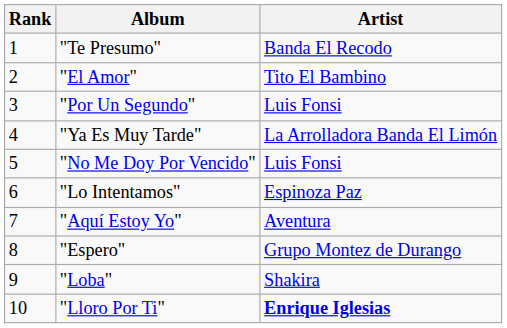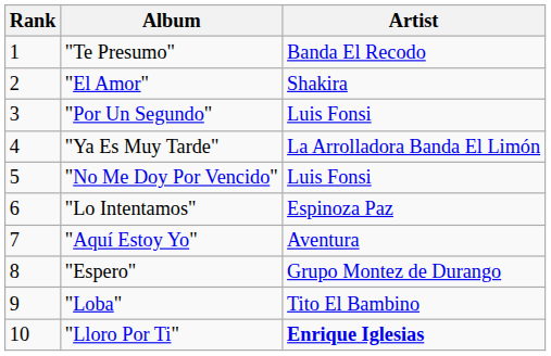 <table class="wikitable sortable">
 <tr>
 <th>Rank</th>
 <th>Album</th>
 <th>Artist</th>
 </tr>
 <tr>
 <td>1</td>
 <td>"Te Presumo"</td>
 <td><a href='#'>Banda El Recodo</a></td>
 </tr>
 <tr>
 <td>2</td>
 <td>"<a href='#'>El Amor</a>"</td>
-<td><a href='#'>Tito El Bambino</a></td>
+<td><a href='#'>Shakira</a></td>
 </tr>
 <tr>
 <td>3</td>
 <td>"<a href='#'>Por Un Segundo</a>"</td>
 <td><a href='#'>Luis Fonsi</a></td>
 </tr>
 <tr>
 <td>4</td>
 <td>"Ya Es Muy Tarde"</td>
 <td><a href='#'>La Arrolladora Banda El Limón</a></td>
 </tr>
 <tr>
 <td>5</td>
 <td>"<a href='#'>No Me Doy Por Vencido</a>"</td>
 <td><a href='#'>Luis Fonsi</a></td>
 </tr>
 <tr>
 <td>6</td>
 <td>"Lo Intentamos"</td>
 <td><a href='#'>Espinoza Paz</a></td>
 </tr>
 <tr>
 <td>7</td>
 <td>"<a href='#'>Aquí Estoy Yo</a>"</td>
 <td><a href='#'>Aventura</a></td>
 </tr>
 <tr>
 <td>8</td>
 <td>"Espero"</td>
 <td><a href='#'>Grupo Montez de Durango</a></td>
 </tr>
 <tr>
 <td>9</td>
 <td>"<a href='#'>Loba</a>"</td>
-<td><a href='#'>Shakira</a></td>
+<td><a href='#'>Tito El Bambino</a></td>
 </tr>
 <tr>
 <td>10</td>
 <td>"<a href='#'>Lloro Por Ti</a>"</td>
 <td><strong><a href='#'>Enrique Iglesias</a></strong></td>
 </tr>
 </table>
